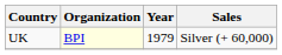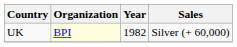 <table class="wikitable" style="font-size: 95%;">
 <tr>
 <th>Country</th>
 <th>Organization</th>
 <th>Year</th>
 <th>Sales</th>
 </tr>
 <tr>
 <td>UK</td>
 <td style="background: lightyellow;"><a href='#'>BPI</a></td>
-<td>1979</td>
+<td>1982</td>
 <td>Silver (+ 60,000)</td>
 </tr>
 <tr>
 </tr>
 </table>
